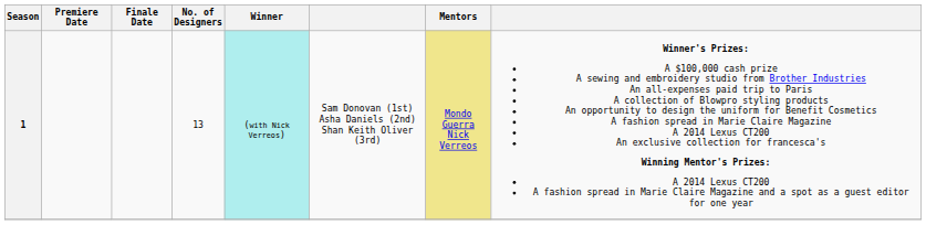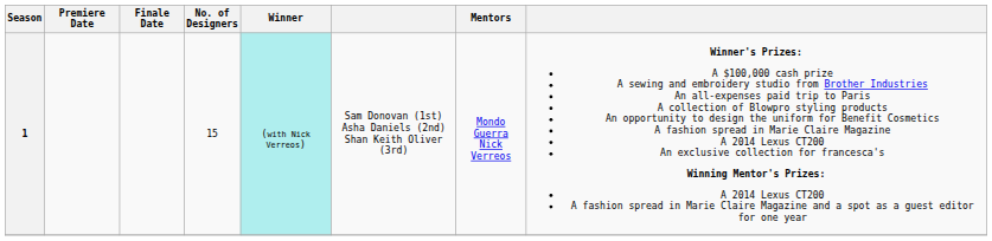 <table class="wikitable" style="font-size:90%; width:95%; text-align:center">
 <tr>
 <th>Season</th>
 <th>Premiere Date</th>
 <th>Finale Date</th>
 <th>No. of<br>Designers</th>
 <th>Winner</th>
 <th></th>
 <th>Mentors</th>
 <th></th>
 </tr>
 <tr>
 <th><strong>1</strong></th>
 <td></td>
 <td></td>
-<td>13</td>
+<td>15</td>
 <td style="background: paleturquoise;"><br>(<small>with Nick Verreos</small>)</td>
 <td>Sam Donovan (1st)<br> Asha Daniels (2nd)<br> Shan Keith Oliver (3rd)</td>
-<td style="background: khaki;"><br><a href='#'>Mondo Guerra</a><br><a href='#'>Nick Verreos</a></td>
+<td><br><a href='#'>Mondo Guerra</a><br><a href='#'>Nick Verreos</a></td>
 <td><br><strong>Winner's Prizes:</strong><ul><li>A $100,000 cash prize</li><li>A sewing and embroidery studio from <a href='#'>Brother Industries</a></li><li>An all-expenses paid trip to Paris</li><li>A collection of Blowpro styling products</li><li>An opportunity to design the uniform for Benefit Cosmetics</li><li>A fashion spread in Marie Claire Magazine</li><li>A 2014 Lexus CT200</li><li>An exclusive collection for francesca's</li></ul><strong>Winning Mentor's Prizes:</strong><ul><li>A 2014 Lexus CT200</li><li>A fashion spread in Marie Claire Magazine and a spot as a guest editor for one year</li></ul></td>
 </tr>
 <tr>
 </tr>
 </table>
